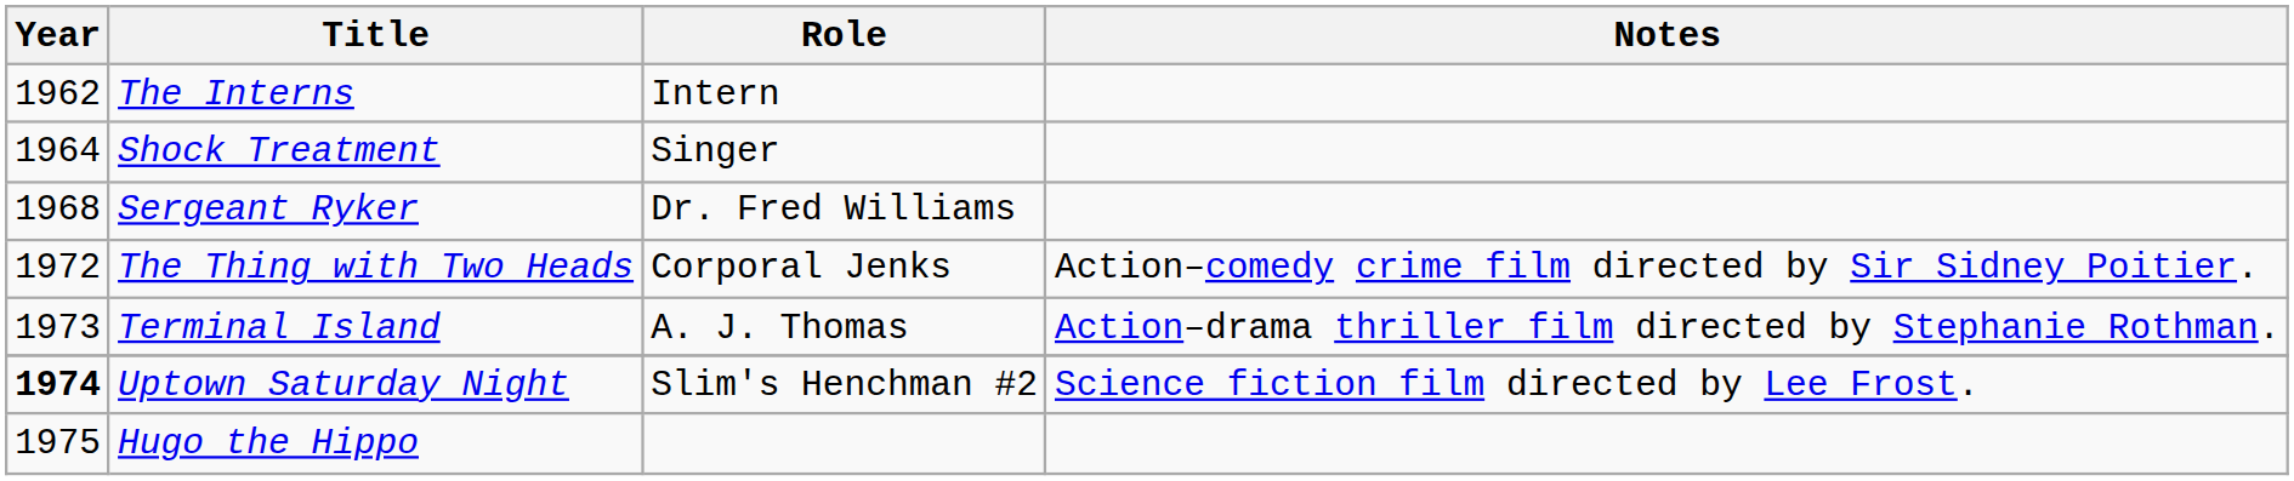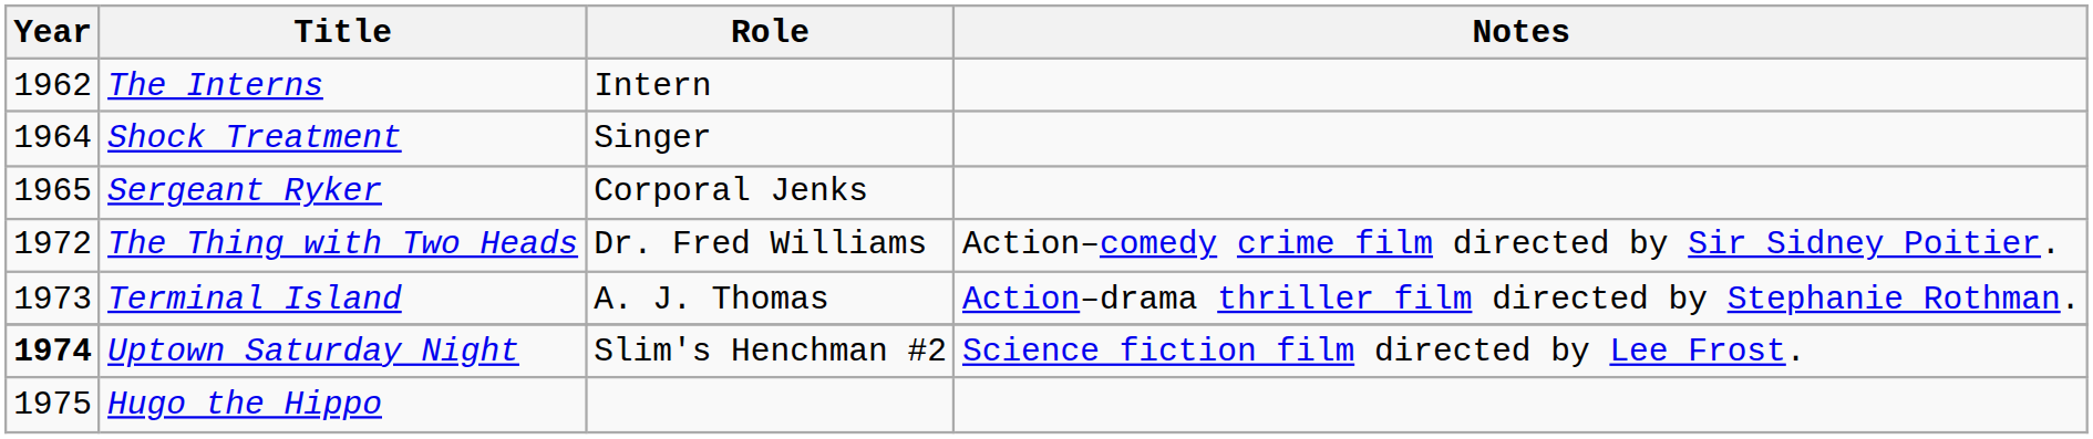 <table class="wikitable sortable">
 <tr>
 <th>Year</th>
 <th>Title</th>
 <th>Role</th>
 <th class="unsortable">Notes</th>
 </tr>
 <tr>
 <td>1962</td>
 <td><em><a href='#'>The Interns</a></em></td>
 <td>Intern</td>
 <td></td>
 </tr>
 <tr>
 <td>1964</td>
 <td><em><a href='#'>Shock Treatment</a></em></td>
 <td>Singer</td>
 <td></td>
 </tr>
 <tr>
-<td>1968</td>
+<td>1965</td>
 <td><em><a href='#'>Sergeant Ryker</a></em></td>
-<td>Dr. Fred Williams</td>
+<td>Corporal Jenks</td>
 <td></td>
 </tr>
 <tr>
 <td>1972</td>
 <td><em><a href='#'>The Thing with Two Heads</a></em></td>
-<td>Corporal Jenks</td>
+<td>Dr. Fred Williams</td>
 <td>Action–<a href='#'>comedy</a> <a href='#'>crime film</a> directed by <a href='#'>Sir Sidney Poitier</a>.</td>
 </tr>
 <tr>
 <td>1973</td>
 <td><em><a href='#'>Terminal Island</a></em></td>
 <td>A. J. Thomas</td>
 <td><a href='#'>Action</a>–drama <a href='#'>thriller film</a> directed by <a href='#'>Stephanie Rothman</a>.</td>
 </tr>
 <tr>
 </tr>
 <tr>
 <td><strong>1974</strong></td>
 <td><em><a href='#'>Uptown Saturday Night</a></em></td>
 <td>Slim's Henchman #2</td>
 <td><a href='#'>Science fiction film</a> directed by <a href='#'>Lee Frost</a>.</td>
 </tr>
 <tr>
 <td>1975</td>
 <td><em><a href='#'>Hugo the Hippo</a></em></td>
 <td></td>
 <td></td>
 </tr>
 </table>
